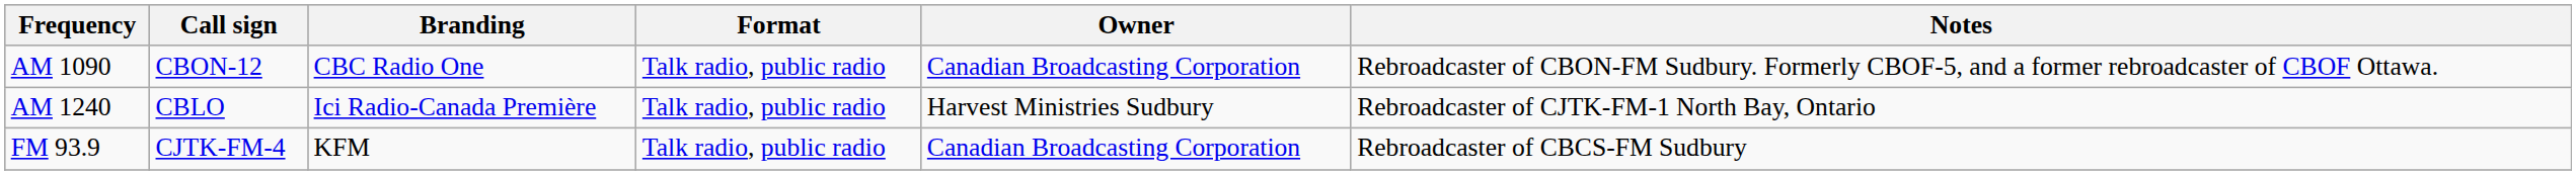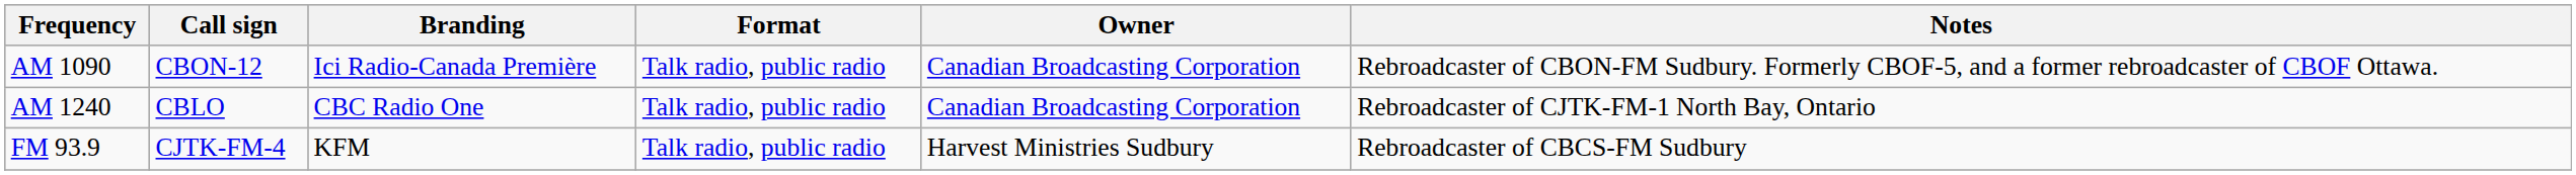 <table class="wikitable sortable"  width="100%">
 <tr>
 <th>Frequency</th>
 <th>Call sign</th>
 <th>Branding</th>
 <th>Format</th>
 <th>Owner</th>
 <th>Notes</th>
 </tr>
 <tr>
 <td><a href='#'>AM</a> 1090</td>
 <td><a href='#'>CBON-12</a></td>
-<td><a href='#'>CBC Radio One</a></td>
+<td><a href='#'>Ici Radio-Canada Première</a></td>
 <td><a href='#'>Talk radio</a>, <a href='#'>public radio</a></td>
 <td><a href='#'>Canadian Broadcasting Corporation</a></td>
 <td>Rebroadcaster of CBON-FM Sudbury. Formerly CBOF-5, and a former rebroadcaster of <a href='#'>CBOF</a> Ottawa. </td>
 </tr>
 <tr>
 <td><a href='#'>AM</a> 1240</td>
 <td><a href='#'>CBLO</a></td>
-<td><a href='#'>Ici Radio-Canada Première</a></td>
+<td><a href='#'>CBC Radio One</a></td>
 <td><a href='#'>Talk radio</a>, <a href='#'>public radio</a></td>
-<td>Harvest Ministries Sudbury</td>
+<td><a href='#'>Canadian Broadcasting Corporation</a></td>
 <td>Rebroadcaster of CJTK-FM-1 North Bay, Ontario</td>
 </tr>
 <tr>
 <td><a href='#'>FM</a> 93.9</td>
 <td><a href='#'>CJTK-FM-4</a></td>
 <td>KFM</td>
 <td><a href='#'>Talk radio</a>, <a href='#'>public radio</a></td>
-<td><a href='#'>Canadian Broadcasting Corporation</a></td>
+<td>Harvest Ministries Sudbury</td>
 <td>Rebroadcaster of CBCS-FM Sudbury</td>
 </tr>
 </table>
